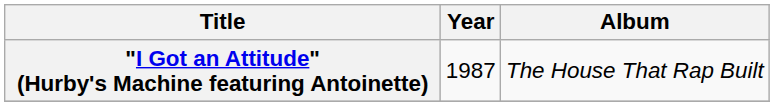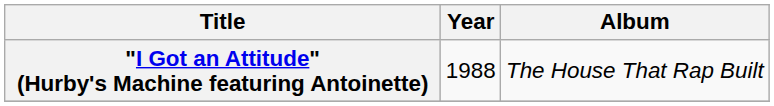 <table class="wikitable plainrowheaders" style="text-align:center;">
 <tr>
 <th scope="col" style="width:19em;">Title</th>
 <th scope="col">Year</th>
 <th scope="col">Album</th>
 </tr>
 <tr>
 <th scope="row">"<a href='#'>I Got an Attitude</a>"<br><span>(Hurby's Machine featuring Antoinette)</span></th>
-<td>1987</td>
+<td>1988</td>
 <td><em>The House That Rap Built</em></td>
 </tr>
 <tr>
 </tr>
 </table>
